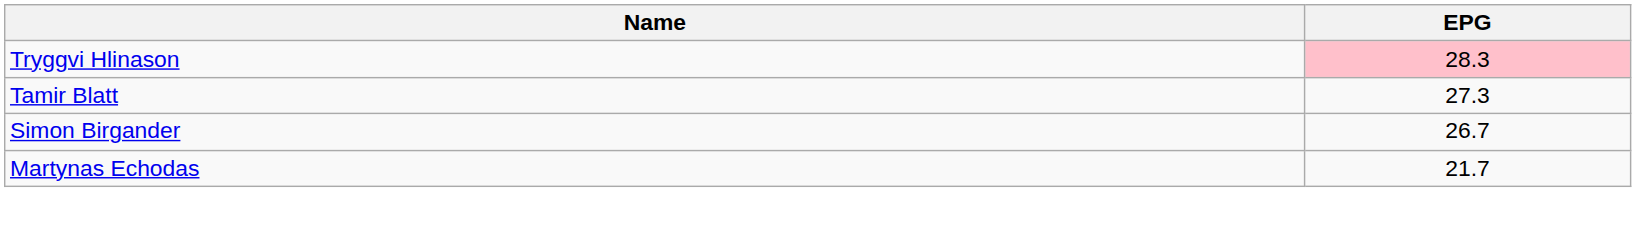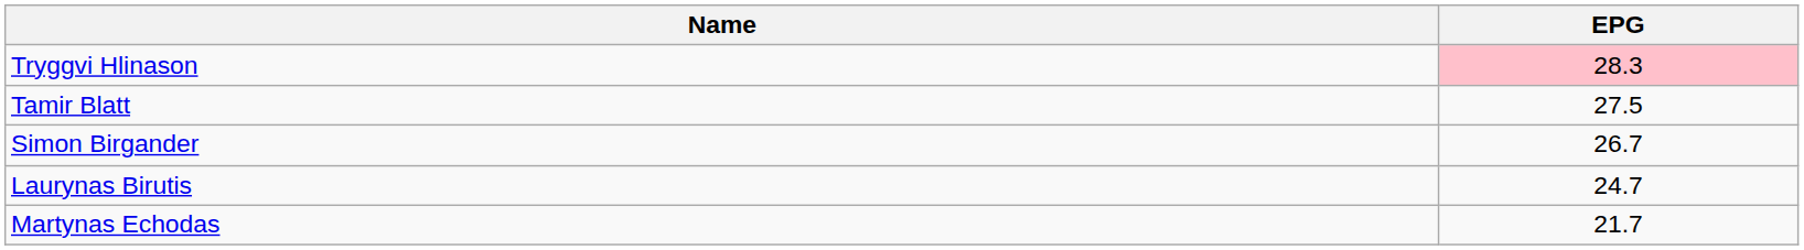 <table class="wikitable" style="width:90%;">
 <tr>
 <th style="width:80%;">Name</th>
 <th style="width:20%;">EPG</th>
 </tr>
 <tr>
 <td> <a href='#'>Tryggvi Hlinason</a></td>
 <td align=center style="background: pink;">28.3</td>
 </tr>
 <tr>
 <td> <a href='#'>Tamir Blatt</a></td>
-<td align=center>27.3</td>
+<td align=center>27.5</td>
 </tr>
 <tr>
 <td> <a href='#'>Simon Birgander</a></td>
 <td align=center>26.7</td>
 </tr>
 <tr>
+<td> <a href='#'>Laurynas Birutis</a></td>
+<td align=center>24.7</td>
+</tr>
+<tr>
 <td> <a href='#'>Martynas Echodas</a></td>
 <td align=center>21.7</td>
 </tr>
 </table>
